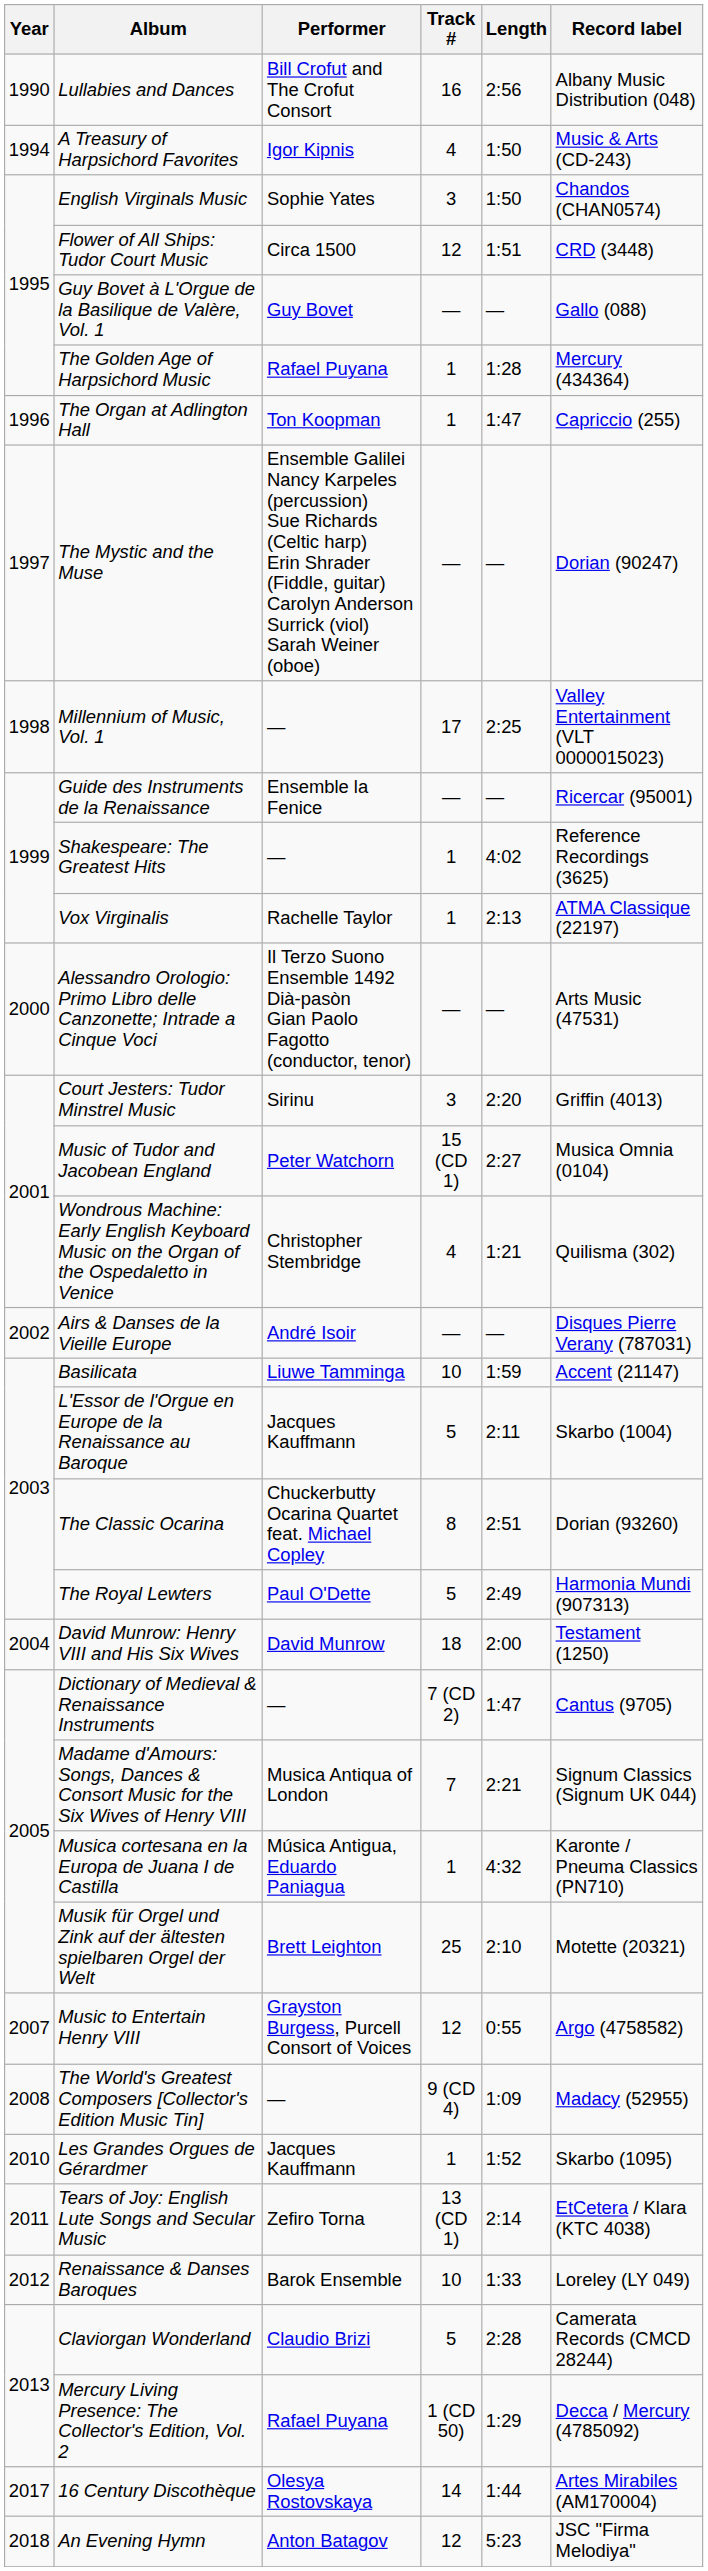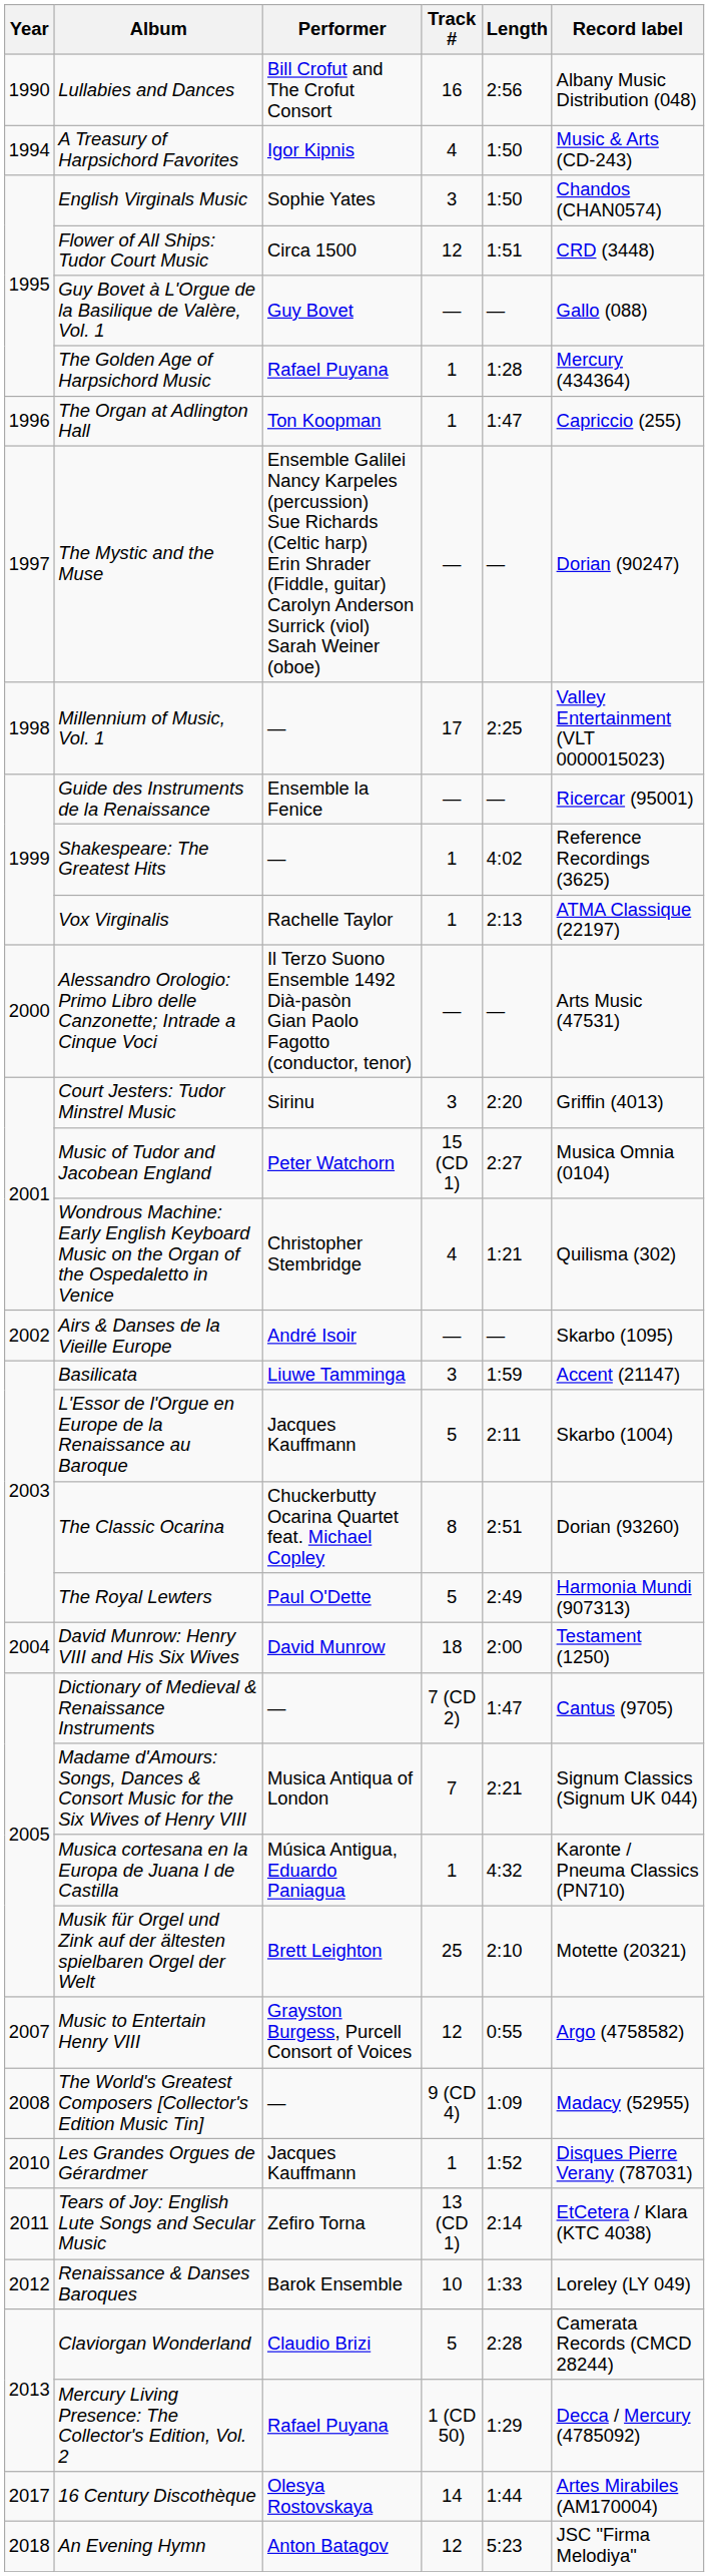 <table class="wikitable sortable">
 <tr>
 <th>Year</th>
 <th>Album</th>
 <th>Performer</th>
 <th>Track #</th>
 <th>Length</th>
 <th>Record label</th>
 </tr>
 <tr>
 <td style="text-align:center">1990</td>
 <td><em>Lullabies and Dances</em></td>
 <td data-sort-value="Crofut"><a href='#'>Bill Crofut</a> and The Crofut Consort</td>
 <td style="text-align:center">16</td>
 <td>2:56</td>
 <td>Albany Music Distribution (048)</td>
 </tr>
 <tr>
 <td style="text-align:center">1994</td>
 <td data-sort-value="Treasury"><em>A Treasury of Harpsichord Favorites</em></td>
 <td data-sort-value="Kipnis"><a href='#'>Igor Kipnis</a></td>
 <td style="text-align:center">4</td>
 <td>1:50</td>
 <td><a href='#'>Music & Arts</a> (CD-243)</td>
 </tr>
 <tr>
 <td rowspan="4" style="text-align:center">1995</td>
 <td><em>English Virginals Music</em></td>
 <td data-sort-value="Yates">Sophie Yates</td>
 <td style="text-align:center">3</td>
 <td>1:50</td>
 <td><a href='#'>Chandos</a> (CHAN0574)</td>
 </tr>
 <tr>
 <td><em>Flower of All Ships: Tudor Court Music</em></td>
 <td>Circa 1500</td>
 <td style="text-align:center">12</td>
 <td>1:51</td>
 <td><a href='#'>CRD</a> (3448)</td>
 </tr>
 <tr>
 <td data-sort-value="Bovet"><em>Guy Bovet à L'Orgue de la Basilique de Valère, Vol. 1</em></td>
 <td data-sort-value="Bovet"><a href='#'>Guy Bovet</a></td>
 <td style="text-align:center">—</td>
 <td>—</td>
 <td><a href='#'>Gallo</a> (088)</td>
 </tr>
 <tr>
 <td data-sort-value="Golden"><em>The Golden Age of Harpsichord Music</em></td>
 <td data-sort-value="Puyana"><a href='#'>Rafael Puyana</a></td>
 <td style="text-align:center">1</td>
 <td>1:28</td>
 <td><a href='#'>Mercury</a> (434364)</td>
 </tr>
 <tr>
 <td style="text-align:center">1996</td>
 <td data-sort-value="Organ"><em>The Organ at Adlington Hall</em></td>
 <td data-sort-value="Koopman"><a href='#'>Ton Koopman</a></td>
 <td style="text-align:center">1</td>
 <td>1:47</td>
 <td><a href='#'>Capriccio</a> (255)</td>
 </tr>
 <tr>
 <td style="text-align:center">1997</td>
 <td data-sort-value="Mystic"><em>The Mystic and the Muse</em></td>
 <td data-sort-value="Galilei">Ensemble Galilei<br>Nancy Karpeles (percussion)<br>Sue Richards (Celtic harp)<br>Erin Shrader (Fiddle, guitar)<br>Carolyn Anderson Surrick (viol)<br>Sarah Weiner (oboe)</td>
 <td style="text-align:center">—</td>
 <td>—</td>
 <td><a href='#'>Dorian</a> (90247)</td>
 </tr>
 <tr>
 <td style="text-align:center">1998</td>
 <td><em>Millennium of Music, Vol. 1</em></td>
 <td>—</td>
 <td style="text-align:center">17</td>
 <td>2:25</td>
 <td><a href='#'>Valley Entertainment</a> (VLT 0000015023)</td>
 </tr>
 <tr>
 <td rowspan="3" style="text-align:center">1999</td>
 <td><em>Guide des Instruments de la Renaissance</em></td>
 <td data-sort-value="Fenice">Ensemble la Fenice</td>
 <td style="text-align:center">—</td>
 <td>—</td>
 <td><a href='#'>Ricercar</a> (95001)</td>
 </tr>
 <tr>
 <td><em>Shakespeare: The Greatest Hits</em></td>
 <td>—</td>
 <td style="text-align:center">1</td>
 <td>4:02</td>
 <td>Reference Recordings (3625)</td>
 </tr>
 <tr>
 <td><em>Vox Virginalis</em></td>
 <td data-sort-value="Taylor">Rachelle Taylor</td>
 <td style="text-align:center">1</td>
 <td>2:13</td>
 <td><a href='#'>ATMA Classique</a> (22197)</td>
 </tr>
 <tr>
 <td style="text-align:center">2000</td>
 <td data-sort-value="Orologio"><em>Alessandro Orologio: Primo Libro delle Canzonette; Intrade a Cinque Voci</em></td>
 <td data-sort-value="Fagotto">Il Terzo Suono<br>Ensemble 1492<br>Dià-pasòn<br>Gian Paolo Fagotto (conductor, tenor)</td>
 <td style="text-align:center">—</td>
 <td>—</td>
 <td>Arts Music (47531)</td>
 </tr>
 <tr>
 <td rowspan="3" style="text-align:center">2001</td>
 <td><em>Court Jesters: Tudor Minstrel Music</em></td>
 <td>Sirinu</td>
 <td style="text-align:center">3</td>
 <td>2:20</td>
 <td>Griffin (4013)</td>
 </tr>
 <tr>
 <td><em>Music of Tudor and Jacobean England</em></td>
 <td data-sort-value="Watchorn"><a href='#'>Peter Watchorn</a></td>
 <td style="text-align:center">15 (CD 1)</td>
 <td>2:27</td>
 <td>Musica Omnia (0104)</td>
 </tr>
 <tr>
 <td><em>Wondrous Machine: Early English Keyboard Music on the Organ of the Ospedaletto in Venice</em></td>
 <td data-sort-value="Stembridge">Christopher Stembridge</td>
 <td style="text-align:center">4</td>
 <td>1:21</td>
 <td>Quilisma (302)</td>
 </tr>
 <tr>
 <td style="text-align:center">2002</td>
 <td><em>Airs & Danses de la Vieille Europe</em></td>
 <td data-sort-value="Isoir"><a href='#'>André Isoir</a></td>
 <td style="text-align:center">—</td>
 <td>—</td>
-<td><a href='#'>Disques Pierre Verany</a> (787031)</td>
+<td>Skarbo (1095)</td>
 </tr>
 <tr>
 <td rowspan="4" style="text-align:center">2003</td>
 <td><em>Basilicata</em></td>
 <td data-sort-value="Tamminga"><a href='#'>Liuwe Tamminga</a></td>
-<td style="text-align:center">10</td>
+<td style="text-align:center">3</td>
 <td>1:59</td>
 <td><a href='#'>Accent</a> (21147)</td>
 </tr>
 <tr>
 <td data-sort-value="Essor"><em>L'Essor de l'Orgue en Europe de la Renaissance au Baroque</em></td>
 <td data-sort-value="Kauffmann">Jacques Kauffmann</td>
 <td style="text-align:center">5</td>
 <td>2:11</td>
 <td>Skarbo (1004)</td>
 </tr>
 <tr>
 <td data-sort-value="Classic"><em>The Classic Ocarina</em></td>
 <td>Chuckerbutty Ocarina Quartet feat. <a href='#'>Michael Copley</a></td>
 <td style="text-align:center">8</td>
 <td>2:51</td>
 <td>Dorian (93260)</td>
 </tr>
 <tr>
 <td data-sort-value="Royal"><em>The Royal Lewters</em></td>
 <td data-sort-value="Odette"><a href='#'>Paul O'Dette</a></td>
 <td style="text-align:center">5</td>
 <td>2:49</td>
 <td><a href='#'>Harmonia Mundi</a> (907313)</td>
 </tr>
 <tr>
 <td style="text-align:center">2004</td>
 <td data-sort-value="Munrow"><em>David Munrow: Henry VIII and His Six Wives</em></td>
 <td data-sort-value="Munrow"><a href='#'>David Munrow</a></td>
 <td style="text-align:center">18</td>
 <td>2:00</td>
 <td><a href='#'>Testament</a> (1250)</td>
 </tr>
 <tr>
 <td rowspan="4" style="text-align:center">2005</td>
 <td><em>Dictionary of Medieval & Renaissance Instruments</em></td>
 <td>—</td>
 <td style="text-align:center">7 (CD 2)</td>
 <td>1:47</td>
 <td><a href='#'>Cantus</a> (9705)</td>
 </tr>
 <tr>
 <td><em>Madame d'Amours: Songs, Dances & Consort Music for the Six Wives of Henry VIII</em></td>
 <td>Musica Antiqua of London</td>
 <td style="text-align:center">7</td>
 <td>2:21</td>
 <td>Signum Classics (Signum UK 044)</td>
 </tr>
 <tr>
 <td><em>Musica cortesana en la Europa de Juana I de Castilla</em></td>
 <td>Música Antigua, <a href='#'>Eduardo Paniagua</a></td>
 <td style="text-align:center">1</td>
 <td>4:32</td>
 <td>Karonte / Pneuma Classics (PN710)</td>
 </tr>
 <tr>
 <td><em>Musik für Orgel und Zink auf der ältesten spielbaren Orgel der Welt</em></td>
 <td data-sort-value="Leighton"><a href='#'>Brett Leighton</a></td>
 <td style="text-align:center">25</td>
 <td>2:10</td>
 <td>Motette (20321)</td>
 </tr>
 <tr>
 <td style="text-align:center">2007</td>
 <td><em>Music to Entertain Henry VIII</em></td>
 <td data-sort-value="Burgess"><a href='#'>Grayston Burgess</a>, Purcell Consort of Voices</td>
 <td style="text-align:center">12</td>
 <td>0:55</td>
 <td><a href='#'>Argo</a> (4758582)</td>
 </tr>
 <tr>
 <td style="text-align:center">2008</td>
 <td data-sort-value="World"><em>The World's Greatest Composers [Collector's Edition Music Tin]</em></td>
 <td>—</td>
 <td style="text-align:center">9 (CD 4)</td>
 <td>1:09</td>
 <td><a href='#'>Madacy</a> (52955)</td>
 </tr>
 <tr>
 <td style="text-align:center">2010</td>
 <td><em>Les Grandes Orgues de Gérardmer</em></td>
 <td data-sort-value="Kauffmann">Jacques Kauffmann</td>
 <td style="text-align:center">1</td>
 <td>1:52</td>
-<td>Skarbo (1095)</td>
+<td><a href='#'>Disques Pierre Verany</a> (787031)</td>
 </tr>
 <tr>
 <td style="text-align:center">2011</td>
 <td><em>Tears of Joy: English Lute Songs and Secular Music</em></td>
 <td data-sort-value="Torna">Zefiro Torna</td>
 <td style="text-align:center">13 (CD 1)</td>
 <td>2:14</td>
 <td><a href='#'>EtCetera</a> / Klara (KTC 4038)</td>
 </tr>
 <tr>
 <td style="text-align:center">2012</td>
 <td><em>Renaissance & Danses Baroques</em></td>
 <td>Barok Ensemble</td>
 <td style="text-align:center">10</td>
 <td>1:33</td>
 <td>Loreley (LY 049)</td>
 </tr>
 <tr>
 <td rowspan="2" style="text-align:center">2013</td>
 <td><em>Claviorgan Wonderland</em></td>
 <td data-sort-value="Brizi"><a href='#'>Claudio Brizi</a></td>
 <td style="text-align:center">5</td>
 <td>2:28</td>
 <td>Camerata Records (CMCD 28244)</td>
 </tr>
 <tr>
 <td><em>Mercury Living Presence: The Collector's Edition, Vol. 2</em></td>
 <td data-sort-value="Puyana"><a href='#'>Rafael Puyana</a></td>
 <td style="text-align:center">1 (CD 50)</td>
 <td>1:29</td>
 <td><a href='#'>Decca</a> / <a href='#'>Mercury</a> (4785092)</td>
 </tr>
 <tr>
 <td style="text-align:center">2017</td>
 <td><em>16 Century Discothèque</em></td>
 <td data-sort-value="Rostovskaya"><a href='#'>Olesya Rostovskaya</a></td>
 <td style="text-align:center">14</td>
 <td>1:44</td>
 <td><a href='#'>Artes Mirabiles</a> (AM170004)</td>
 </tr>
 <tr>
 <td style="text-align:center">2018</td>
 <td><em>An Evening Hymn</em></td>
 <td data-sort-value="Batagov"><a href='#'>Anton Batagov</a></td>
 <td style="text-align:center">12</td>
 <td>5:23</td>
 <td>JSC "Firma Melodiya"</td>
 </tr>
 </table>
